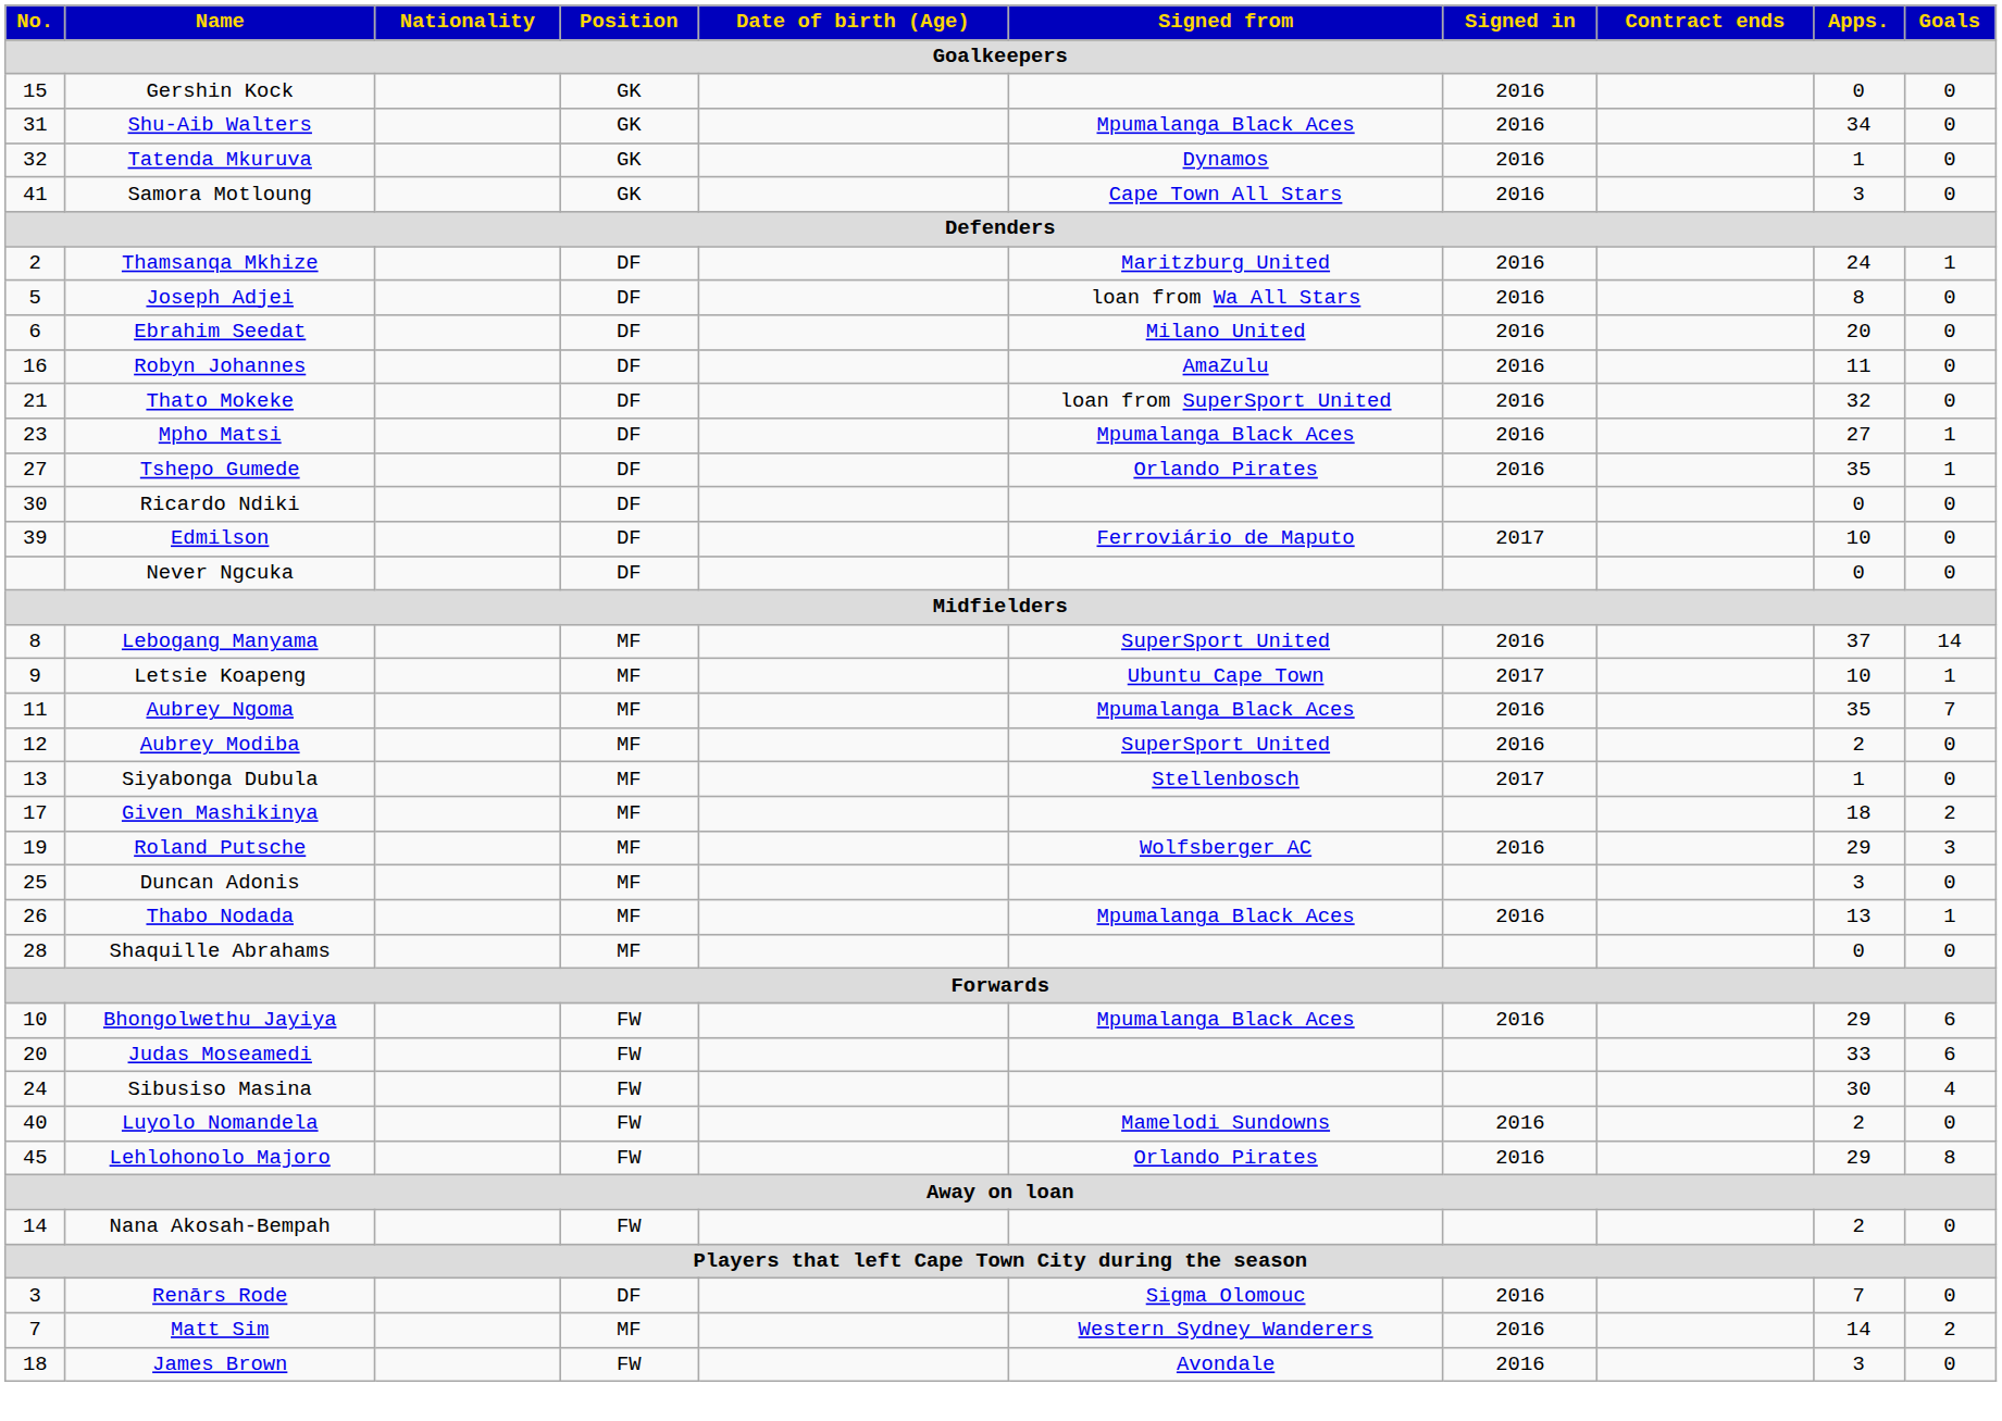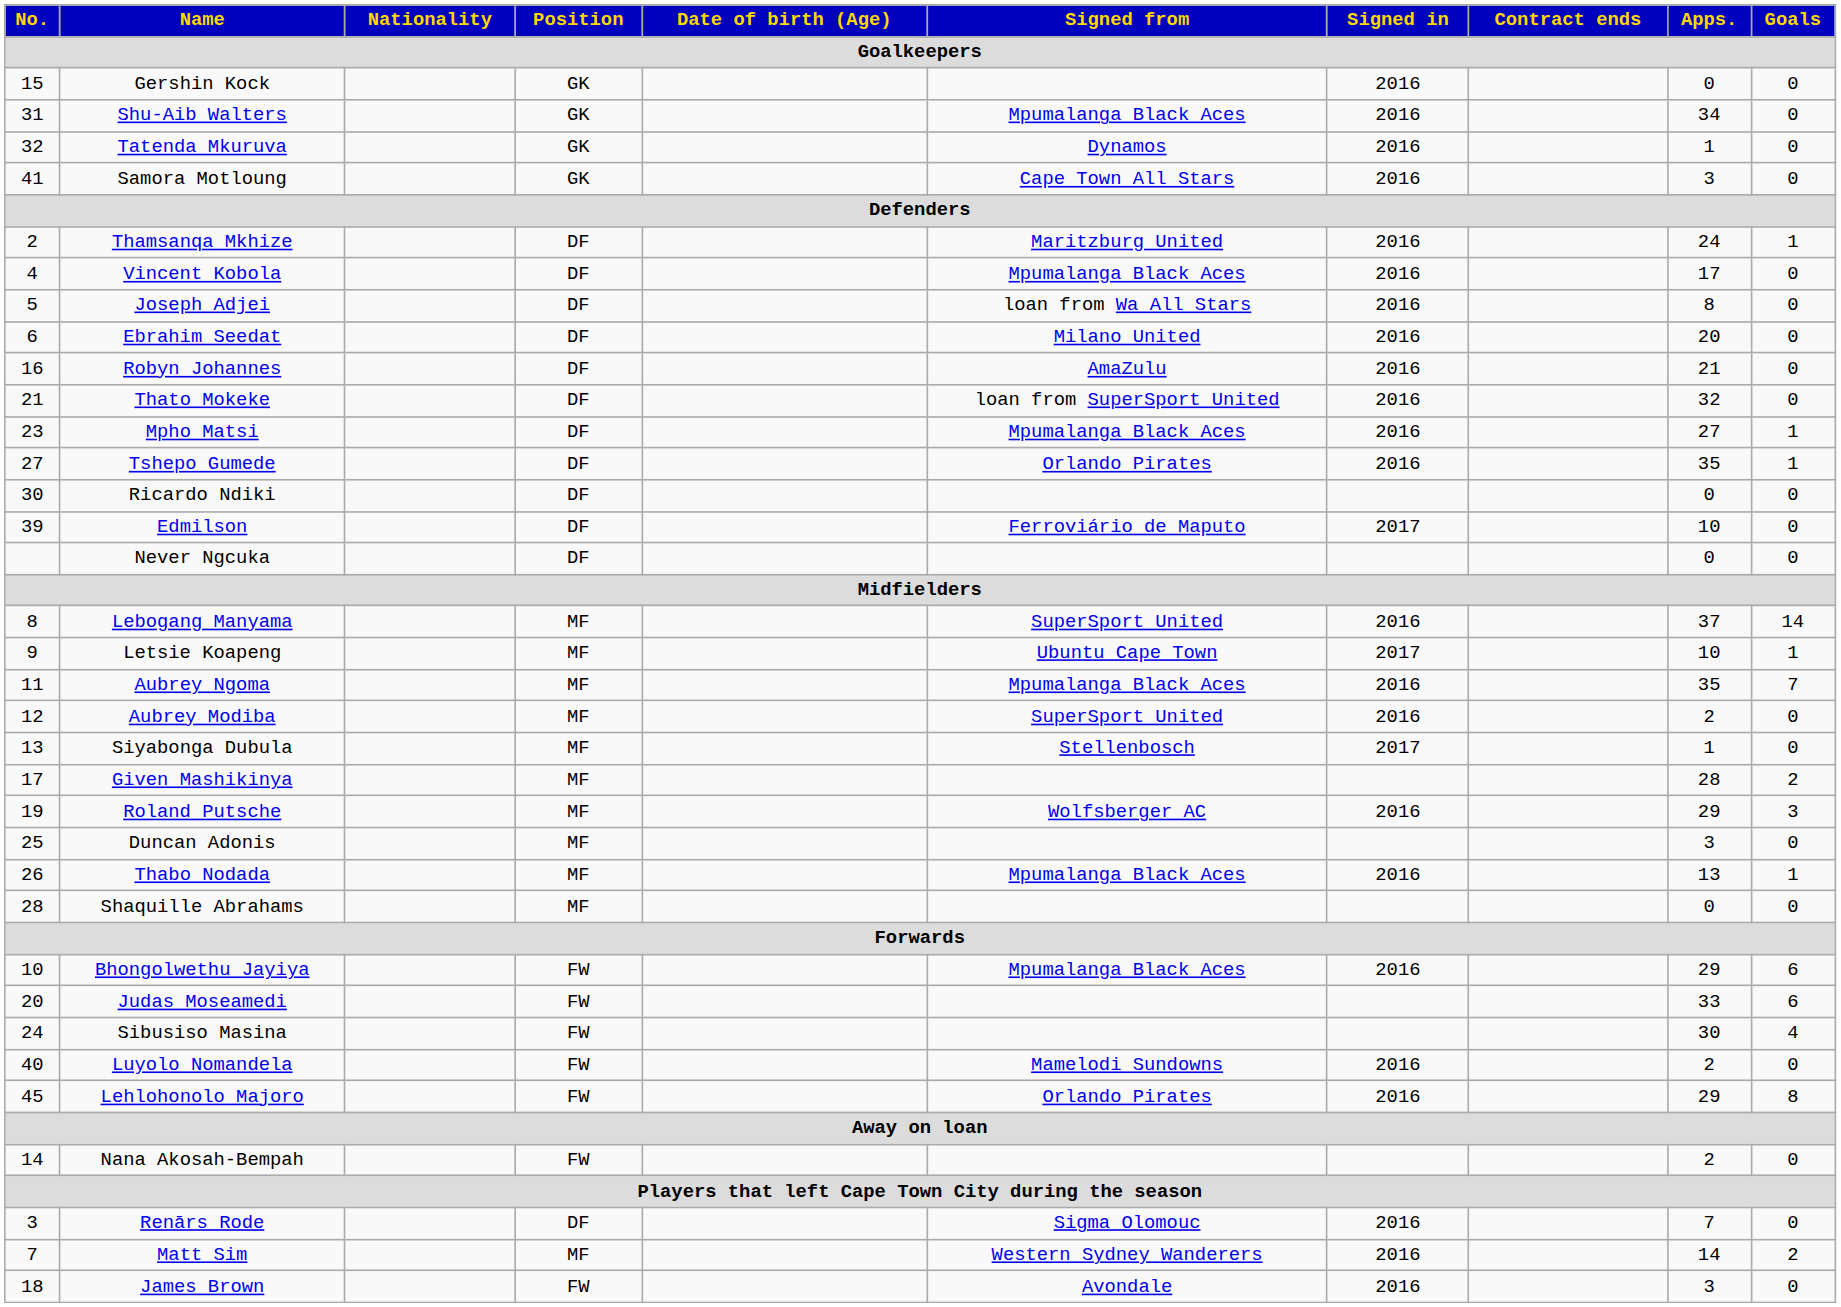 <table class="wikitable"  style="text-align:center; font-size:90%; width:90%;">
 <tr>
 <th style="background:#0000BD; color:gold; text-align:center;">No.</th>
 <th style="background:#0000BD; color:gold; text-align:center;">Name</th>
 <th style="background:#0000BD; color:gold; text-align:center;">Nationality</th>
 <th style="background:#0000BD; color:gold; text-align:center;">Position</th>
 <th style="background:#0000BD; color:gold; text-align:center;">Date of birth (Age)</th>
 <th style="background:#0000BD; color:gold; text-align:center;">Signed from</th>
 <th style="background:#0000BD; color:gold; text-align:center;">Signed in</th>
 <th style="background:#0000BD; color:gold; text-align:center;">Contract ends</th>
 <th style="background:#0000BD; color:gold; text-align:center;">Apps.</th>
 <th style="background:#0000BD; color:gold; text-align:center;">Goals</th>
 </tr>
 <tr>
 <th colspan="10" style="background:#dcdcdc; text-align:center;">Goalkeepers</th>
 </tr>
 <tr>
 <td>15</td>
 <td>Gershin Kock</td>
 <td></td>
 <td>GK</td>
 <td></td>
 <td></td>
 <td>2016</td>
 <td></td>
 <td>0</td>
 <td>0</td>
 </tr>
 <tr>
 <td>31</td>
 <td><a href='#'>Shu-Aib Walters</a></td>
 <td></td>
 <td>GK</td>
 <td></td>
 <td><a href='#'>Mpumalanga Black Aces</a></td>
 <td>2016</td>
 <td></td>
 <td>34</td>
 <td>0</td>
 </tr>
 <tr>
 <td>32</td>
 <td><a href='#'>Tatenda Mkuruva</a></td>
 <td></td>
 <td>GK</td>
 <td></td>
 <td><a href='#'>Dynamos</a></td>
 <td>2016</td>
 <td></td>
 <td>1</td>
 <td>0</td>
 </tr>
 <tr>
 <td>41</td>
 <td>Samora Motloung</td>
 <td></td>
 <td>GK</td>
 <td></td>
 <td><a href='#'>Cape Town All Stars</a></td>
 <td>2016</td>
 <td></td>
 <td>3</td>
 <td>0</td>
 </tr>
 <tr>
 <th colspan="10" style="background:#dcdcdc; text-align:center;">Defenders</th>
 </tr>
 <tr>
 <td>2</td>
 <td><a href='#'>Thamsanqa Mkhize</a></td>
 <td></td>
 <td>DF</td>
 <td></td>
 <td><a href='#'>Maritzburg United</a></td>
 <td>2016</td>
 <td></td>
 <td>24</td>
 <td>1</td>
 </tr>
 <tr>
+<td>4</td>
+<td><a href='#'>Vincent Kobola</a></td>
+<td></td>
+<td>DF</td>
+<td></td>
+<td><a href='#'>Mpumalanga Black Aces</a></td>
+<td>2016</td>
+<td></td>
+<td>17</td>
+<td>0</td>
+</tr>
+<tr>
 <td>5</td>
 <td><a href='#'>Joseph Adjei</a></td>
 <td></td>
 <td>DF</td>
 <td></td>
 <td>loan from <a href='#'>Wa All Stars</a></td>
 <td>2016</td>
 <td></td>
 <td>8</td>
 <td>0</td>
 </tr>
 <tr>
 <td>6</td>
 <td><a href='#'>Ebrahim Seedat</a></td>
 <td></td>
 <td>DF</td>
 <td></td>
 <td><a href='#'>Milano United</a></td>
 <td>2016</td>
 <td></td>
 <td>20</td>
 <td>0</td>
 </tr>
 <tr>
 <td>16</td>
 <td><a href='#'>Robyn Johannes</a></td>
 <td></td>
 <td>DF</td>
 <td></td>
 <td><a href='#'>AmaZulu</a></td>
 <td>2016</td>
 <td></td>
-<td>11</td>
+<td>21</td>
 <td>0</td>
 </tr>
 <tr>
 <td>21</td>
 <td><a href='#'>Thato Mokeke</a></td>
 <td></td>
 <td>DF</td>
 <td></td>
 <td>loan from <a href='#'>SuperSport United</a></td>
 <td>2016</td>
 <td></td>
 <td>32</td>
 <td>0</td>
 </tr>
 <tr>
 <td>23</td>
 <td><a href='#'>Mpho Matsi</a></td>
 <td></td>
 <td>DF</td>
 <td></td>
 <td><a href='#'>Mpumalanga Black Aces</a></td>
 <td>2016</td>
 <td></td>
 <td>27</td>
 <td>1</td>
 </tr>
 <tr>
 <td>27</td>
 <td><a href='#'>Tshepo Gumede</a></td>
 <td></td>
 <td>DF</td>
 <td></td>
 <td><a href='#'>Orlando Pirates</a></td>
 <td>2016</td>
 <td></td>
 <td>35</td>
 <td>1</td>
 </tr>
 <tr>
 <td>30</td>
 <td>Ricardo Ndiki</td>
 <td></td>
 <td>DF</td>
 <td></td>
 <td></td>
 <td></td>
 <td></td>
 <td>0</td>
 <td>0</td>
 </tr>
 <tr>
 <td>39</td>
 <td><a href='#'>Edmilson</a></td>
 <td></td>
 <td>DF</td>
 <td></td>
 <td><a href='#'>Ferroviário de Maputo</a></td>
 <td>2017</td>
 <td></td>
 <td>10</td>
 <td>0</td>
 </tr>
 <tr>
 <td></td>
 <td>Never Ngcuka</td>
 <td></td>
 <td>DF</td>
 <td></td>
 <td></td>
 <td></td>
 <td></td>
 <td>0</td>
 <td>0</td>
 </tr>
 <tr>
 <th colspan="10" style="background:#dcdcdc; text-align:center;">Midfielders</th>
 </tr>
 <tr>
 <td>8</td>
 <td><a href='#'>Lebogang Manyama</a></td>
 <td></td>
 <td>MF</td>
 <td></td>
 <td><a href='#'>SuperSport United</a></td>
 <td>2016</td>
 <td></td>
 <td>37</td>
 <td>14</td>
 </tr>
 <tr>
 <td>9</td>
 <td>Letsie Koapeng</td>
 <td></td>
 <td>MF</td>
 <td></td>
 <td><a href='#'>Ubuntu Cape Town</a></td>
 <td>2017</td>
 <td></td>
 <td>10</td>
 <td>1</td>
 </tr>
 <tr>
 <td>11</td>
 <td><a href='#'>Aubrey Ngoma</a></td>
 <td></td>
 <td>MF</td>
 <td></td>
 <td><a href='#'>Mpumalanga Black Aces</a></td>
 <td>2016</td>
 <td></td>
 <td>35</td>
 <td>7</td>
 </tr>
 <tr>
 <td>12</td>
 <td><a href='#'>Aubrey Modiba</a></td>
 <td></td>
 <td>MF</td>
 <td></td>
 <td><a href='#'>SuperSport United</a></td>
 <td>2016</td>
 <td></td>
 <td>2</td>
 <td>0</td>
 </tr>
 <tr>
 <td>13</td>
 <td>Siyabonga Dubula</td>
 <td></td>
 <td>MF</td>
 <td></td>
 <td><a href='#'>Stellenbosch</a></td>
 <td>2017</td>
 <td></td>
 <td>1</td>
 <td>0</td>
 </tr>
 <tr>
 <td>17</td>
 <td><a href='#'>Given Mashikinya</a></td>
 <td></td>
 <td>MF</td>
 <td></td>
 <td></td>
 <td></td>
 <td></td>
-<td>18</td>
+<td>28</td>
 <td>2</td>
 </tr>
 <tr>
 <td>19</td>
 <td><a href='#'>Roland Putsche</a></td>
 <td></td>
 <td>MF</td>
 <td></td>
 <td><a href='#'>Wolfsberger AC</a></td>
 <td>2016</td>
 <td></td>
 <td>29</td>
 <td>3</td>
 </tr>
 <tr>
 <td>25</td>
 <td>Duncan Adonis</td>
 <td></td>
 <td>MF</td>
 <td></td>
 <td></td>
 <td></td>
 <td></td>
 <td>3</td>
 <td>0</td>
 </tr>
 <tr>
 <td>26</td>
 <td><a href='#'>Thabo Nodada</a></td>
 <td></td>
 <td>MF</td>
 <td></td>
 <td><a href='#'>Mpumalanga Black Aces</a></td>
 <td>2016</td>
 <td></td>
 <td>13</td>
 <td>1</td>
 </tr>
 <tr>
 <td>28</td>
 <td>Shaquille Abrahams</td>
 <td></td>
 <td>MF</td>
 <td></td>
 <td></td>
 <td></td>
 <td></td>
 <td>0</td>
 <td>0</td>
 </tr>
 <tr>
 <th colspan="10" style="background:#dcdcdc; text-align:center;">Forwards</th>
 </tr>
 <tr>
 <td>10</td>
 <td><a href='#'>Bhongolwethu Jayiya</a></td>
 <td></td>
 <td>FW</td>
 <td></td>
 <td><a href='#'>Mpumalanga Black Aces</a></td>
 <td>2016</td>
 <td></td>
 <td>29</td>
 <td>6</td>
 </tr>
 <tr>
 <td>20</td>
 <td><a href='#'>Judas Moseamedi</a></td>
 <td></td>
 <td>FW</td>
 <td></td>
 <td></td>
 <td></td>
 <td></td>
 <td>33</td>
 <td>6</td>
 </tr>
 <tr>
 <td>24</td>
 <td>Sibusiso Masina</td>
 <td></td>
 <td>FW</td>
 <td></td>
 <td></td>
 <td></td>
 <td></td>
 <td>30</td>
 <td>4</td>
 </tr>
 <tr>
 <td>40</td>
 <td><a href='#'>Luyolo Nomandela</a></td>
 <td></td>
 <td>FW</td>
 <td></td>
 <td><a href='#'>Mamelodi Sundowns</a></td>
 <td>2016</td>
 <td></td>
 <td>2</td>
 <td>0</td>
 </tr>
 <tr>
 <td>45</td>
 <td><a href='#'>Lehlohonolo Majoro</a></td>
 <td></td>
 <td>FW</td>
 <td></td>
 <td><a href='#'>Orlando Pirates</a></td>
 <td>2016</td>
 <td></td>
 <td>29</td>
 <td>8</td>
 </tr>
 <tr>
 <th colspan="10" style="background:#dcdcdc; text-align:center;">Away on loan</th>
 </tr>
 <tr>
 <td>14</td>
 <td>Nana Akosah-Bempah</td>
 <td></td>
 <td>FW</td>
 <td></td>
 <td></td>
 <td></td>
 <td></td>
 <td>2</td>
 <td>0</td>
 </tr>
 <tr>
 <th colspan="10" style="background:#dcdcdc; text-align:center;">Players that left Cape Town City during the season</th>
 </tr>
 <tr>
 <td>3</td>
 <td><a href='#'>Renārs Rode</a></td>
 <td></td>
 <td>DF</td>
 <td></td>
 <td><a href='#'>Sigma Olomouc</a></td>
 <td>2016</td>
 <td></td>
 <td>7</td>
 <td>0</td>
 </tr>
 <tr>
 <td>7</td>
 <td><a href='#'>Matt Sim</a></td>
 <td></td>
 <td>MF</td>
 <td></td>
 <td><a href='#'>Western Sydney Wanderers</a></td>
 <td>2016</td>
 <td></td>
 <td>14</td>
 <td>2</td>
 </tr>
 <tr>
 <td>18</td>
 <td><a href='#'>James Brown</a></td>
 <td></td>
 <td>FW</td>
 <td></td>
 <td><a href='#'>Avondale</a></td>
 <td>2016</td>
 <td></td>
 <td>3</td>
 <td>0</td>
 </tr>
 </table>
